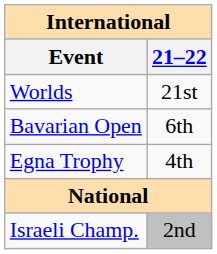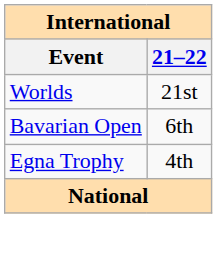 <table class="wikitable" style="text-align:center">
 <tr>
 <th style="background-color: #ffdead; " colspan=2 align=center>International</th>
 </tr>
 <tr>
 <th>Event</th>
 <th><a href='#'>21–22</a></th>
 </tr>
 <tr>
 <td align=left><a href='#'>Worlds</a></td>
 <td>21st</td>
 </tr>
 <tr>
 <td align=left><a href='#'>Bavarian Open</a></td>
 <td>6th</td>
 </tr>
 <tr>
 <td align=left><a href='#'>Egna Trophy</a></td>
 <td>4th</td>
 </tr>
 <tr>
 <th style="background-color: #ffdead; " colspan=2 align=center>National</th>
 </tr>
-<tr>
-<td align=left><a href='#'>Israeli Champ.</a></td>
-<td bgcolor=silver>2nd</td>
-</tr>
 </table>
